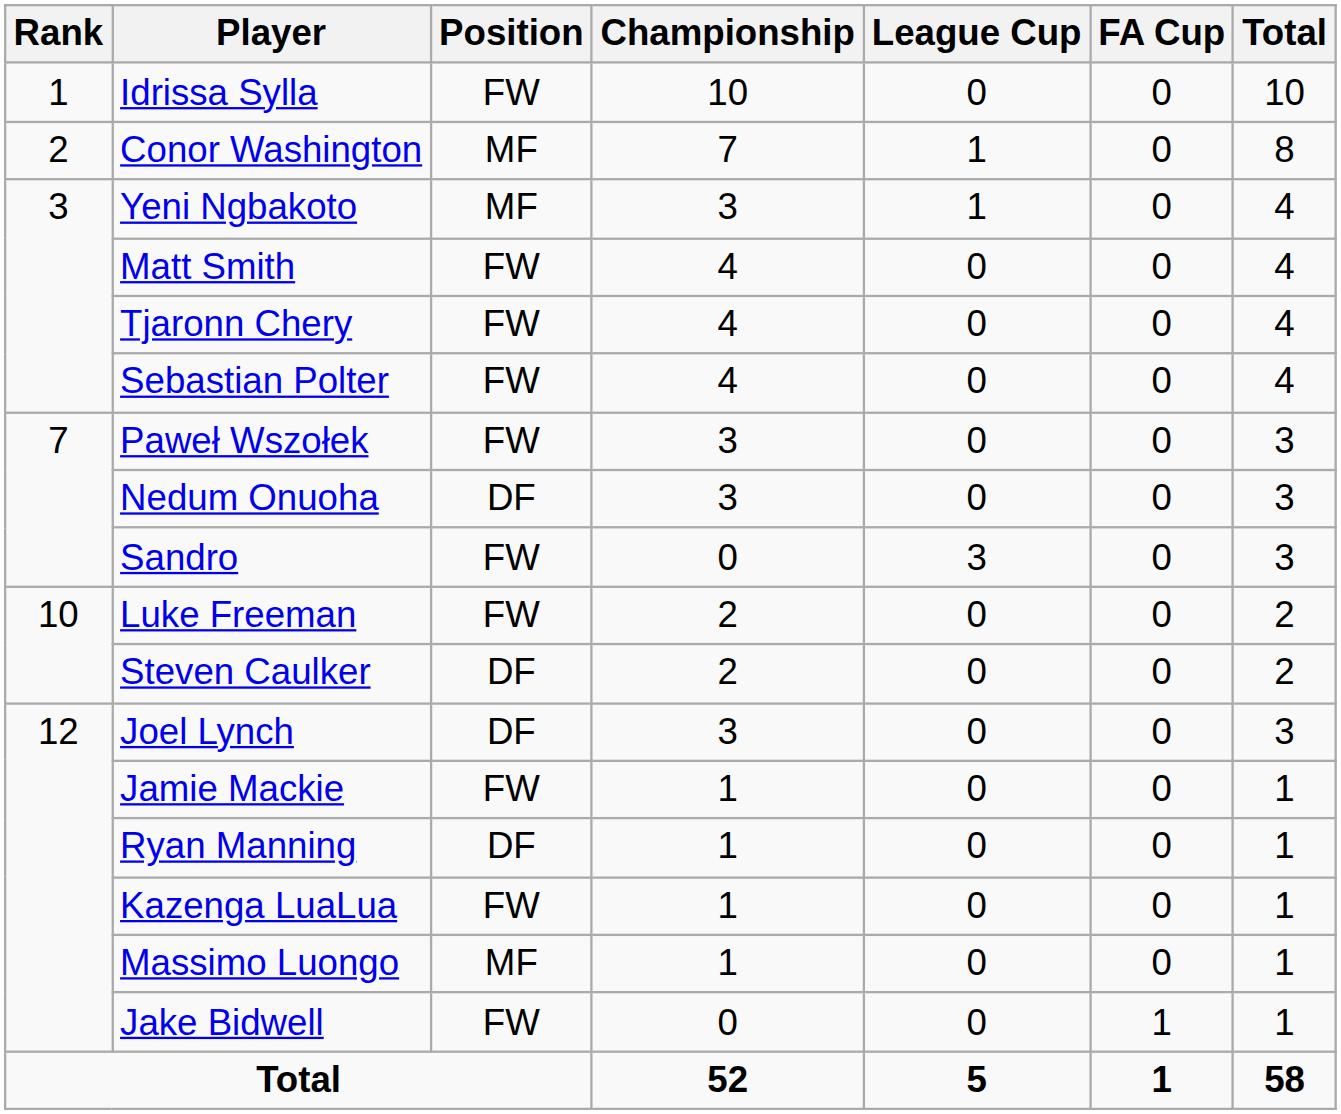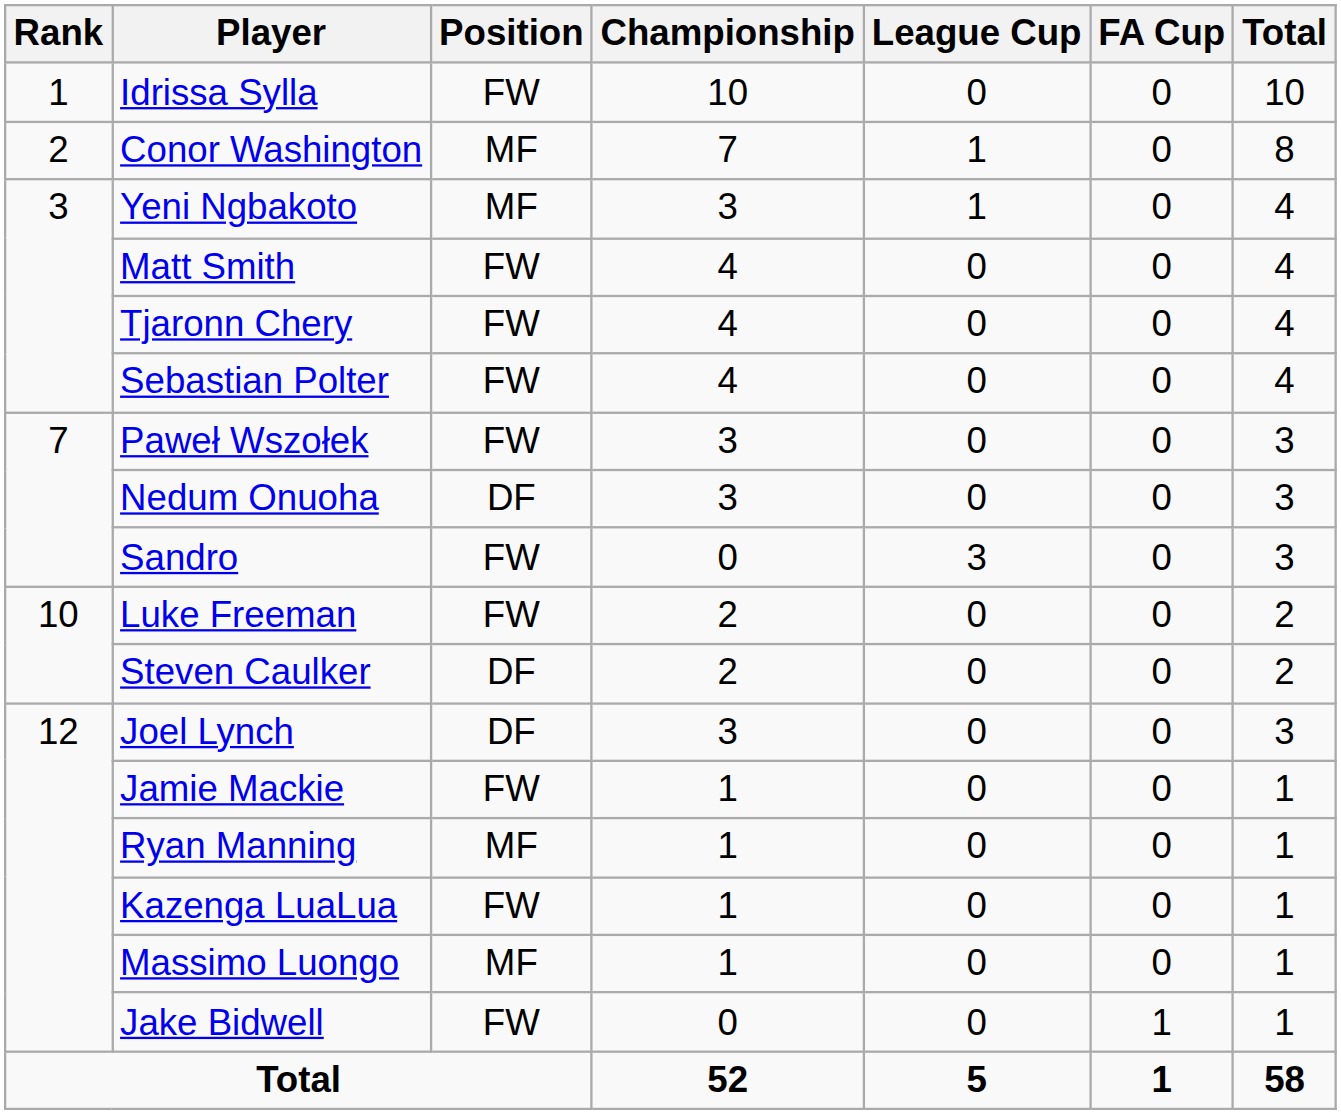 <table class="wikitable">
 <tr>
 <th>Rank</th>
 <th>Player</th>
 <th>Position</th>
 <th>Championship</th>
 <th>League Cup</th>
 <th>FA Cup</th>
 <th>Total</th>
 </tr>
 <tr>
 <td align=center valign=top rowspan=1>1</td>
 <td> <a href='#'>Idrissa Sylla</a></td>
 <td align=center>FW</td>
 <td align=center>10</td>
 <td align=center>0</td>
 <td align=center>0</td>
 <td align=center>10</td>
 </tr>
 <tr>
 <td align=center valign=top rowspan=1>2</td>
 <td> <a href='#'>Conor Washington</a></td>
 <td align=center>MF</td>
 <td align=center>7</td>
 <td align=center>1</td>
 <td align=center>0</td>
 <td align=center>8</td>
 </tr>
 <tr>
 <td align=center valign=top rowspan=4>3</td>
 <td> <a href='#'>Yeni Ngbakoto</a></td>
 <td align=center>MF</td>
 <td align=center>3</td>
 <td align=center>1</td>
 <td align=center>0</td>
 <td align=center>4</td>
 </tr>
 <tr>
 <td> <a href='#'>Matt Smith</a></td>
 <td align=center>FW</td>
 <td align=center>4</td>
 <td align=center>0</td>
 <td align=center>0</td>
 <td align=center>4</td>
 </tr>
 <tr>
 <td> <a href='#'>Tjaronn Chery</a></td>
 <td align=center>FW</td>
 <td align=center>4</td>
 <td align=center>0</td>
 <td align=center>0</td>
 <td align=center>4</td>
 </tr>
 <tr>
 <td> <a href='#'>Sebastian Polter</a></td>
 <td align=center>FW</td>
 <td align=center>4</td>
 <td align=center>0</td>
 <td align=center>0</td>
 <td align=center>4</td>
 </tr>
 <tr>
 <td align=center valign=top rowspan=3>7</td>
 <td> <a href='#'>Paweł Wszołek</a></td>
 <td align=center>FW</td>
 <td align=center>3</td>
 <td align=center>0</td>
 <td align=center>0</td>
 <td align=center>3</td>
 </tr>
 <tr>
 <td> <a href='#'>Nedum Onuoha</a></td>
 <td align=center>DF</td>
 <td align=center>3</td>
 <td align=center>0</td>
 <td align=center>0</td>
 <td align=center>3</td>
 </tr>
 <tr>
 <td> <a href='#'>Sandro</a></td>
 <td align=center>FW</td>
 <td align=center>0</td>
 <td align=center>3</td>
 <td align=center>0</td>
 <td align=center>3</td>
 </tr>
 <tr>
 <td align=center valign=top rowspan=2>10</td>
 <td> <a href='#'>Luke Freeman</a></td>
 <td align=center>FW</td>
 <td align=center>2</td>
 <td align=center>0</td>
 <td align=center>0</td>
 <td align=center>2</td>
 </tr>
 <tr>
 <td> <a href='#'>Steven Caulker</a></td>
 <td align=center>DF</td>
 <td align=center>2</td>
 <td align=center>0</td>
 <td align=center>0</td>
 <td align=center>2</td>
 </tr>
 <tr>
 <td align=center valign=top rowspan=6>12</td>
 <td> <a href='#'>Joel Lynch</a></td>
 <td align=center>DF</td>
 <td align=center>3</td>
 <td align=center>0</td>
 <td align=center>0</td>
 <td align=center>3</td>
 </tr>
 <tr>
 <td> <a href='#'>Jamie Mackie</a></td>
 <td align=center>FW</td>
 <td align=center>1</td>
 <td align=center>0</td>
 <td align=center>0</td>
 <td align=center>1</td>
 </tr>
 <tr>
 <td> <a href='#'>Ryan Manning</a></td>
-<td align=center>DF</td>
+<td align=center>MF</td>
 <td align=center>1</td>
 <td align=center>0</td>
 <td align=center>0</td>
 <td align=center>1</td>
 </tr>
 <tr>
 <td> <a href='#'>Kazenga LuaLua</a></td>
 <td align=center>FW</td>
 <td align=center>1</td>
 <td align=center>0</td>
 <td align=center>0</td>
 <td align=center>1</td>
 </tr>
 <tr>
 <td> <a href='#'>Massimo Luongo</a></td>
 <td align=center>MF</td>
 <td align=center>1</td>
 <td align=center>0</td>
 <td align=center>0</td>
 <td align=center>1</td>
 </tr>
 <tr>
 <td> <a href='#'>Jake Bidwell</a></td>
 <td align=center>FW</td>
 <td align=center>0</td>
 <td align=center>0</td>
 <td align=center>1</td>
 <td align=center>1</td>
 </tr>
 <tr>
 <td align=center colspan=3><strong>Total</strong></td>
 <td align=center><strong>52</strong></td>
 <td align=center><strong>5</strong></td>
 <td align=center><strong>1</strong></td>
 <td align=center><strong>58</strong></td>
 </tr>
 </table>
